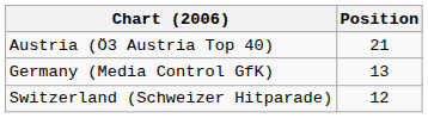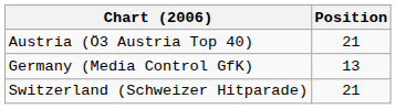 <table class="wikitable sortable">
 <tr>
 <th scope="col">Chart (2006)</th>
 <th scope="col">Position</th>
 </tr>
 <tr>
 <td align="left">Austria (Ö3 Austria Top 40)</td>
 <td style="text-align:center;">21</td>
 </tr>
 <tr>
 <td>Germany (Media Control GfK)</td>
 <td style="text-align:center;">13</td>
 </tr>
 <tr>
 <td align="left">Switzerland (Schweizer Hitparade)</td>
-<td style="text-align:center;">12</td>
+<td style="text-align:center;">21</td>
 </tr>
 </table>
